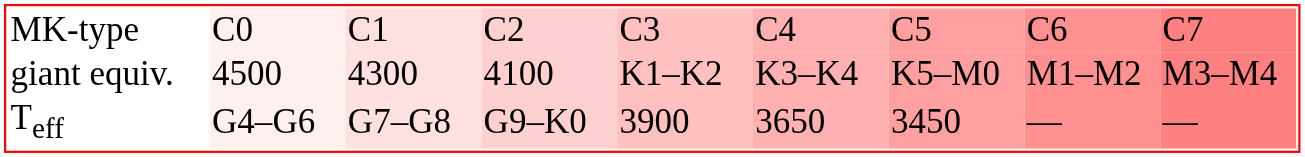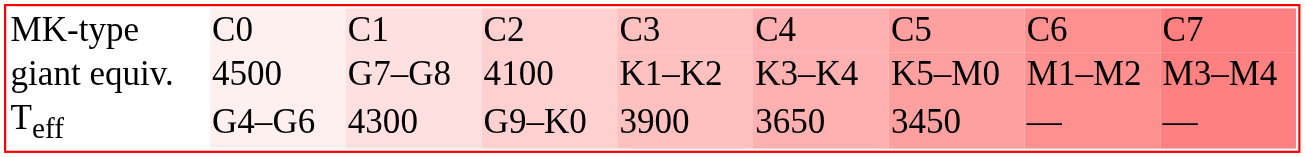 <table style="margin: 10px 0; border-spacing: 0; border: solid #FF0000 1px; padding: 1px">
 <tr>
 <td width="90px">MK-type</td>
 <td width="60px" style="background-color: #FFF0F0">C0</td>
 <td width="60px" style="background-color: #FFE0E0">C1</td>
 <td width="60px" style="background-color: #FFD0D0">C2</td>
 <td width="60px" style="background-color: #FFC0C0">C3</td>
 <td width="60px" style="background-color: #FFB0B0">C4</td>
 <td width="60px" style="background-color: #FFA0A0">C5</td>
 <td width="60px" style="background-color: #FF9090">C6</td>
 <td width="60px" style="background-color: #FF8080">C7</td>
 </tr>
 <tr>
 <td>giant equiv.</td>
 <td style="background-color: #FFF0F0">4500</td>
-<td style="background-color: #FFE0E0">4300</td>
+<td style="background-color: #FFE0E0">G7–G8</td>
 <td style="background-color: #FFD0D0">4100</td>
 <td style="background-color: #FFC0C0">K1–K2</td>
 <td style="background-color: #FFB0B0">K3–K4</td>
 <td style="background-color: #FFA0A0">K5–M0</td>
 <td style="background-color: #FF9090">M1–M2</td>
 <td style="background-color: #FF8080">M3–M4</td>
 </tr>
 <tr>
 <td>T<sub>eff</sub></td>
 <td style="background-color: #FFF0F0">G4–G6</td>
-<td style="background-color: #FFE0E0">G7–G8</td>
+<td style="background-color: #FFE0E0">4300</td>
 <td style="background-color: #FFD0D0">G9–K0</td>
 <td style="background-color: #FFC0C0">3900</td>
 <td style="background-color: #FFB0B0">3650</td>
 <td style="background-color: #FFA0A0">3450</td>
 <td style="background-color: #FF9090">—</td>
 <td style="background-color: #FF8080">—</td>
 </tr>
 </table>
